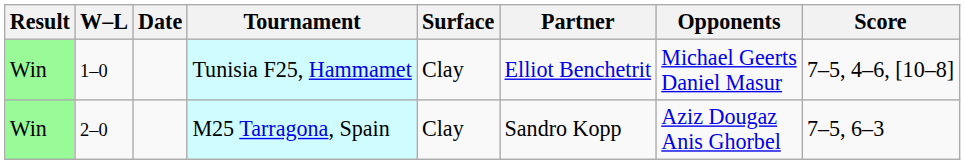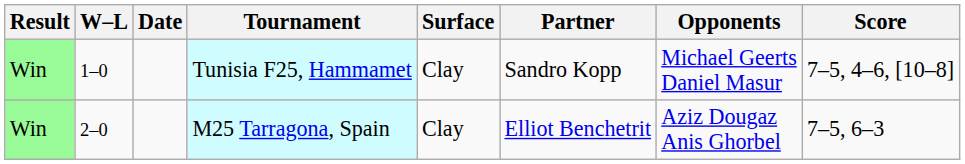 <table class="sortable wikitable nowrap">
 <tr>
 <th>Result</th>
 <th class="unsortable">W–L</th>
 <th>Date</th>
 <th>Tournament</th>
 <th>Surface</th>
 <th>Partner</th>
 <th>Opponents</th>
 <th class="unsortable">Score</th>
 </tr>
 <tr>
 <td bgcolor=98FB98>Win</td>
 <td><small>1–0</small></td>
 <td></td>
 <td style="background:#cffcff;">Tunisia F25, <a href='#'>Hammamet</a></td>
 <td>Clay</td>
-<td> <a href='#'>Elliot Benchetrit</a></td>
+<td> Sandro Kopp</td>
 <td> <a href='#'>Michael Geerts</a><br> <a href='#'>Daniel Masur</a></td>
 <td>7–5, 4–6, [10–8]</td>
 </tr>
 <tr>
 <td bgcolor=98FB98>Win</td>
 <td><small>2–0</small></td>
 <td></td>
 <td style="background:#cffcff;">M25 <a href='#'>Tarragona</a>, Spain</td>
 <td>Clay</td>
-<td> Sandro Kopp</td>
+<td> <a href='#'>Elliot Benchetrit</a></td>
 <td> <a href='#'>Aziz Dougaz</a><br> <a href='#'>Anis Ghorbel</a></td>
 <td>7–5, 6–3</td>
 </tr>
 </table>
